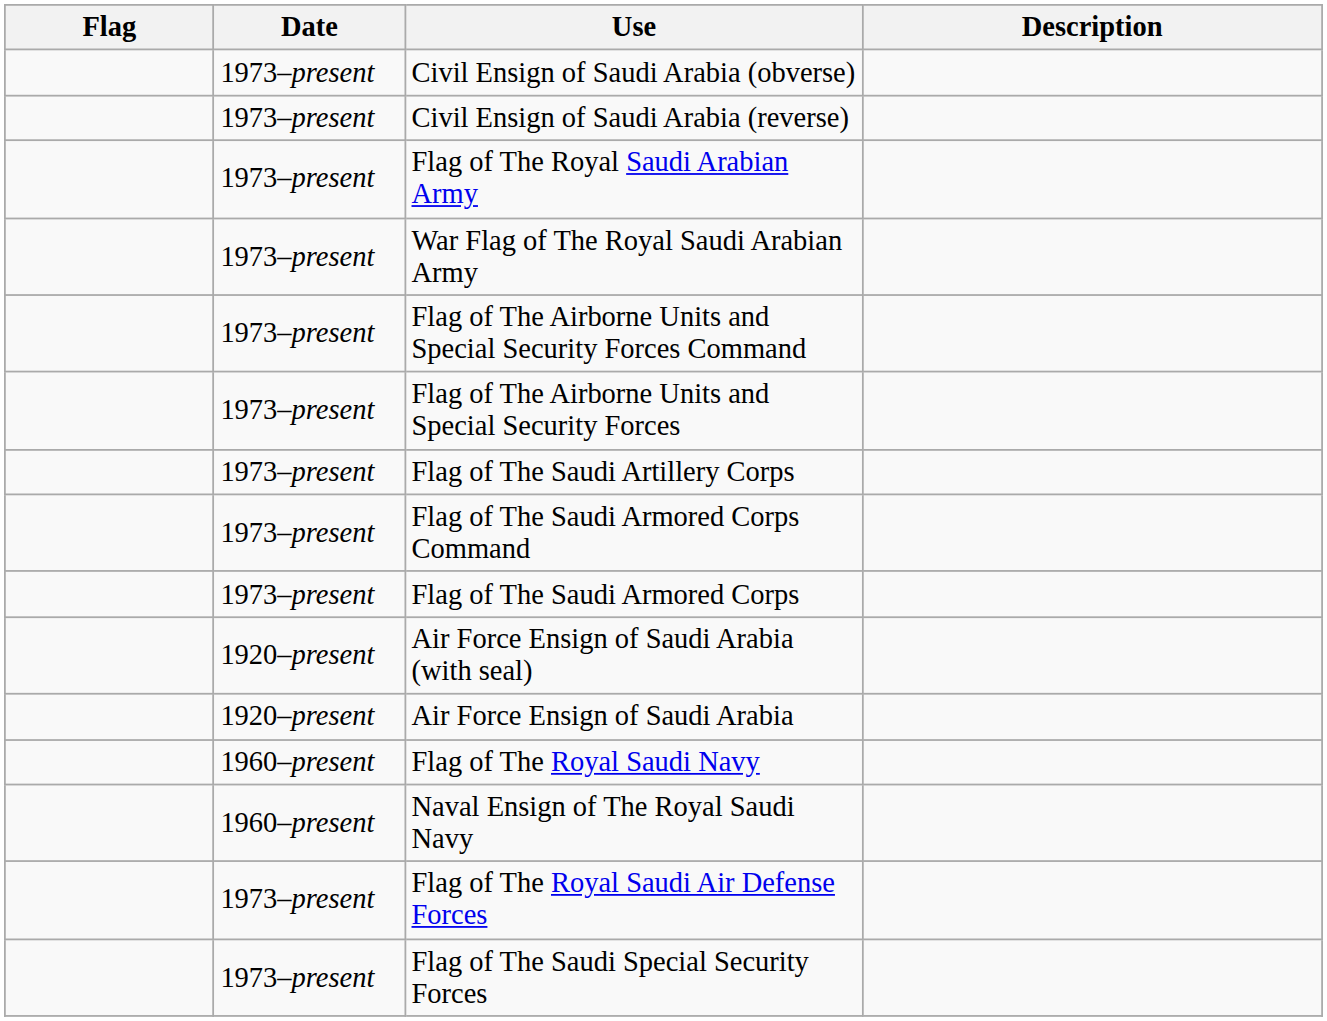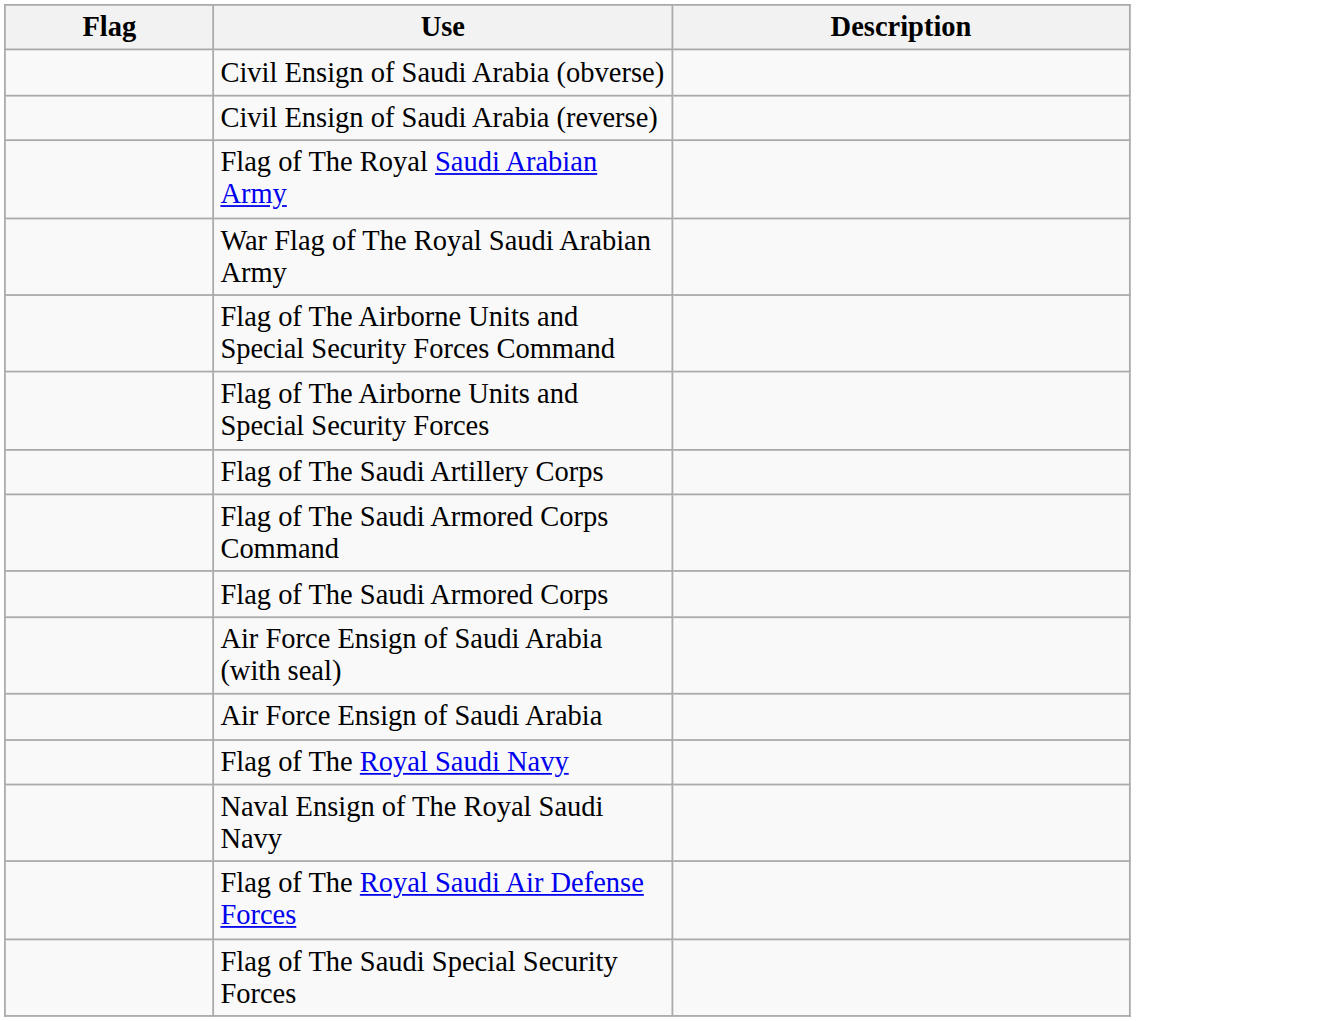 <table class="wikitable">
 <tr>
 <th style="width:110px;">Flag</th>
-<th style="width:100px;">Date</th>
 <th style="width:250px;">Use</th>
 <th style="width:250px;">Description</th>
 </tr>
 <tr>
 <td></td>
-<td>1973–<em>present</em></td>
 <td>Civil Ensign of Saudi Arabia (obverse)</td>
 <td></td>
 </tr>
 <tr>
 <td></td>
-<td>1973–<em>present</em></td>
 <td>Civil Ensign of Saudi Arabia (reverse)</td>
 <td></td>
 </tr>
 <tr>
 <td></td>
-<td>1973–<em>present</em></td>
 <td>Flag of The Royal <a href='#'>Saudi Arabian Army</a></td>
 <td></td>
 </tr>
 <tr>
 <td></td>
-<td>1973–<em>present</em></td>
 <td>War Flag of The Royal Saudi Arabian Army</td>
 <td></td>
 </tr>
 <tr>
 <td></td>
-<td>1973–<em>present</em></td>
 <td>Flag of The Airborne Units and Special Security Forces Command</td>
 <td></td>
 </tr>
 <tr>
 <td></td>
-<td>1973–<em>present</em></td>
 <td>Flag of The Airborne Units and Special Security Forces</td>
 <td></td>
 </tr>
 <tr>
 <td></td>
-<td>1973–<em>present</em></td>
 <td>Flag of The Saudi Artillery Corps</td>
 <td></td>
 </tr>
 <tr>
 <td></td>
-<td>1973–<em>present</em></td>
 <td>Flag of The Saudi Armored Corps Command</td>
 <td></td>
 </tr>
 <tr>
 <td></td>
-<td>1973–<em>present</em></td>
 <td>Flag of The Saudi Armored Corps</td>
 <td></td>
 </tr>
 <tr>
 <td></td>
-<td>1920–<em>present</em></td>
 <td>Air Force Ensign of Saudi Arabia (with seal)</td>
 <td></td>
 </tr>
 <tr>
 <td></td>
-<td>1920–<em>present</em></td>
 <td>Air Force Ensign of Saudi Arabia</td>
 <td></td>
 </tr>
 <tr>
 <td></td>
-<td>1960–<em>present</em></td>
 <td>Flag of The <a href='#'>Royal Saudi Navy</a></td>
 <td></td>
 </tr>
 <tr>
 <td></td>
-<td>1960–<em>present</em></td>
 <td>Naval Ensign of The Royal Saudi Navy</td>
 <td></td>
 </tr>
 <tr>
 <td></td>
-<td>1973–<em>present</em></td>
 <td>Flag of The <a href='#'>Royal Saudi Air Defense Forces</a></td>
 <td></td>
 </tr>
 <tr>
 <td></td>
-<td>1973–<em>present</em></td>
 <td>Flag of The Saudi Special Security Forces</td>
 <td></td>
 </tr>
 </table>
